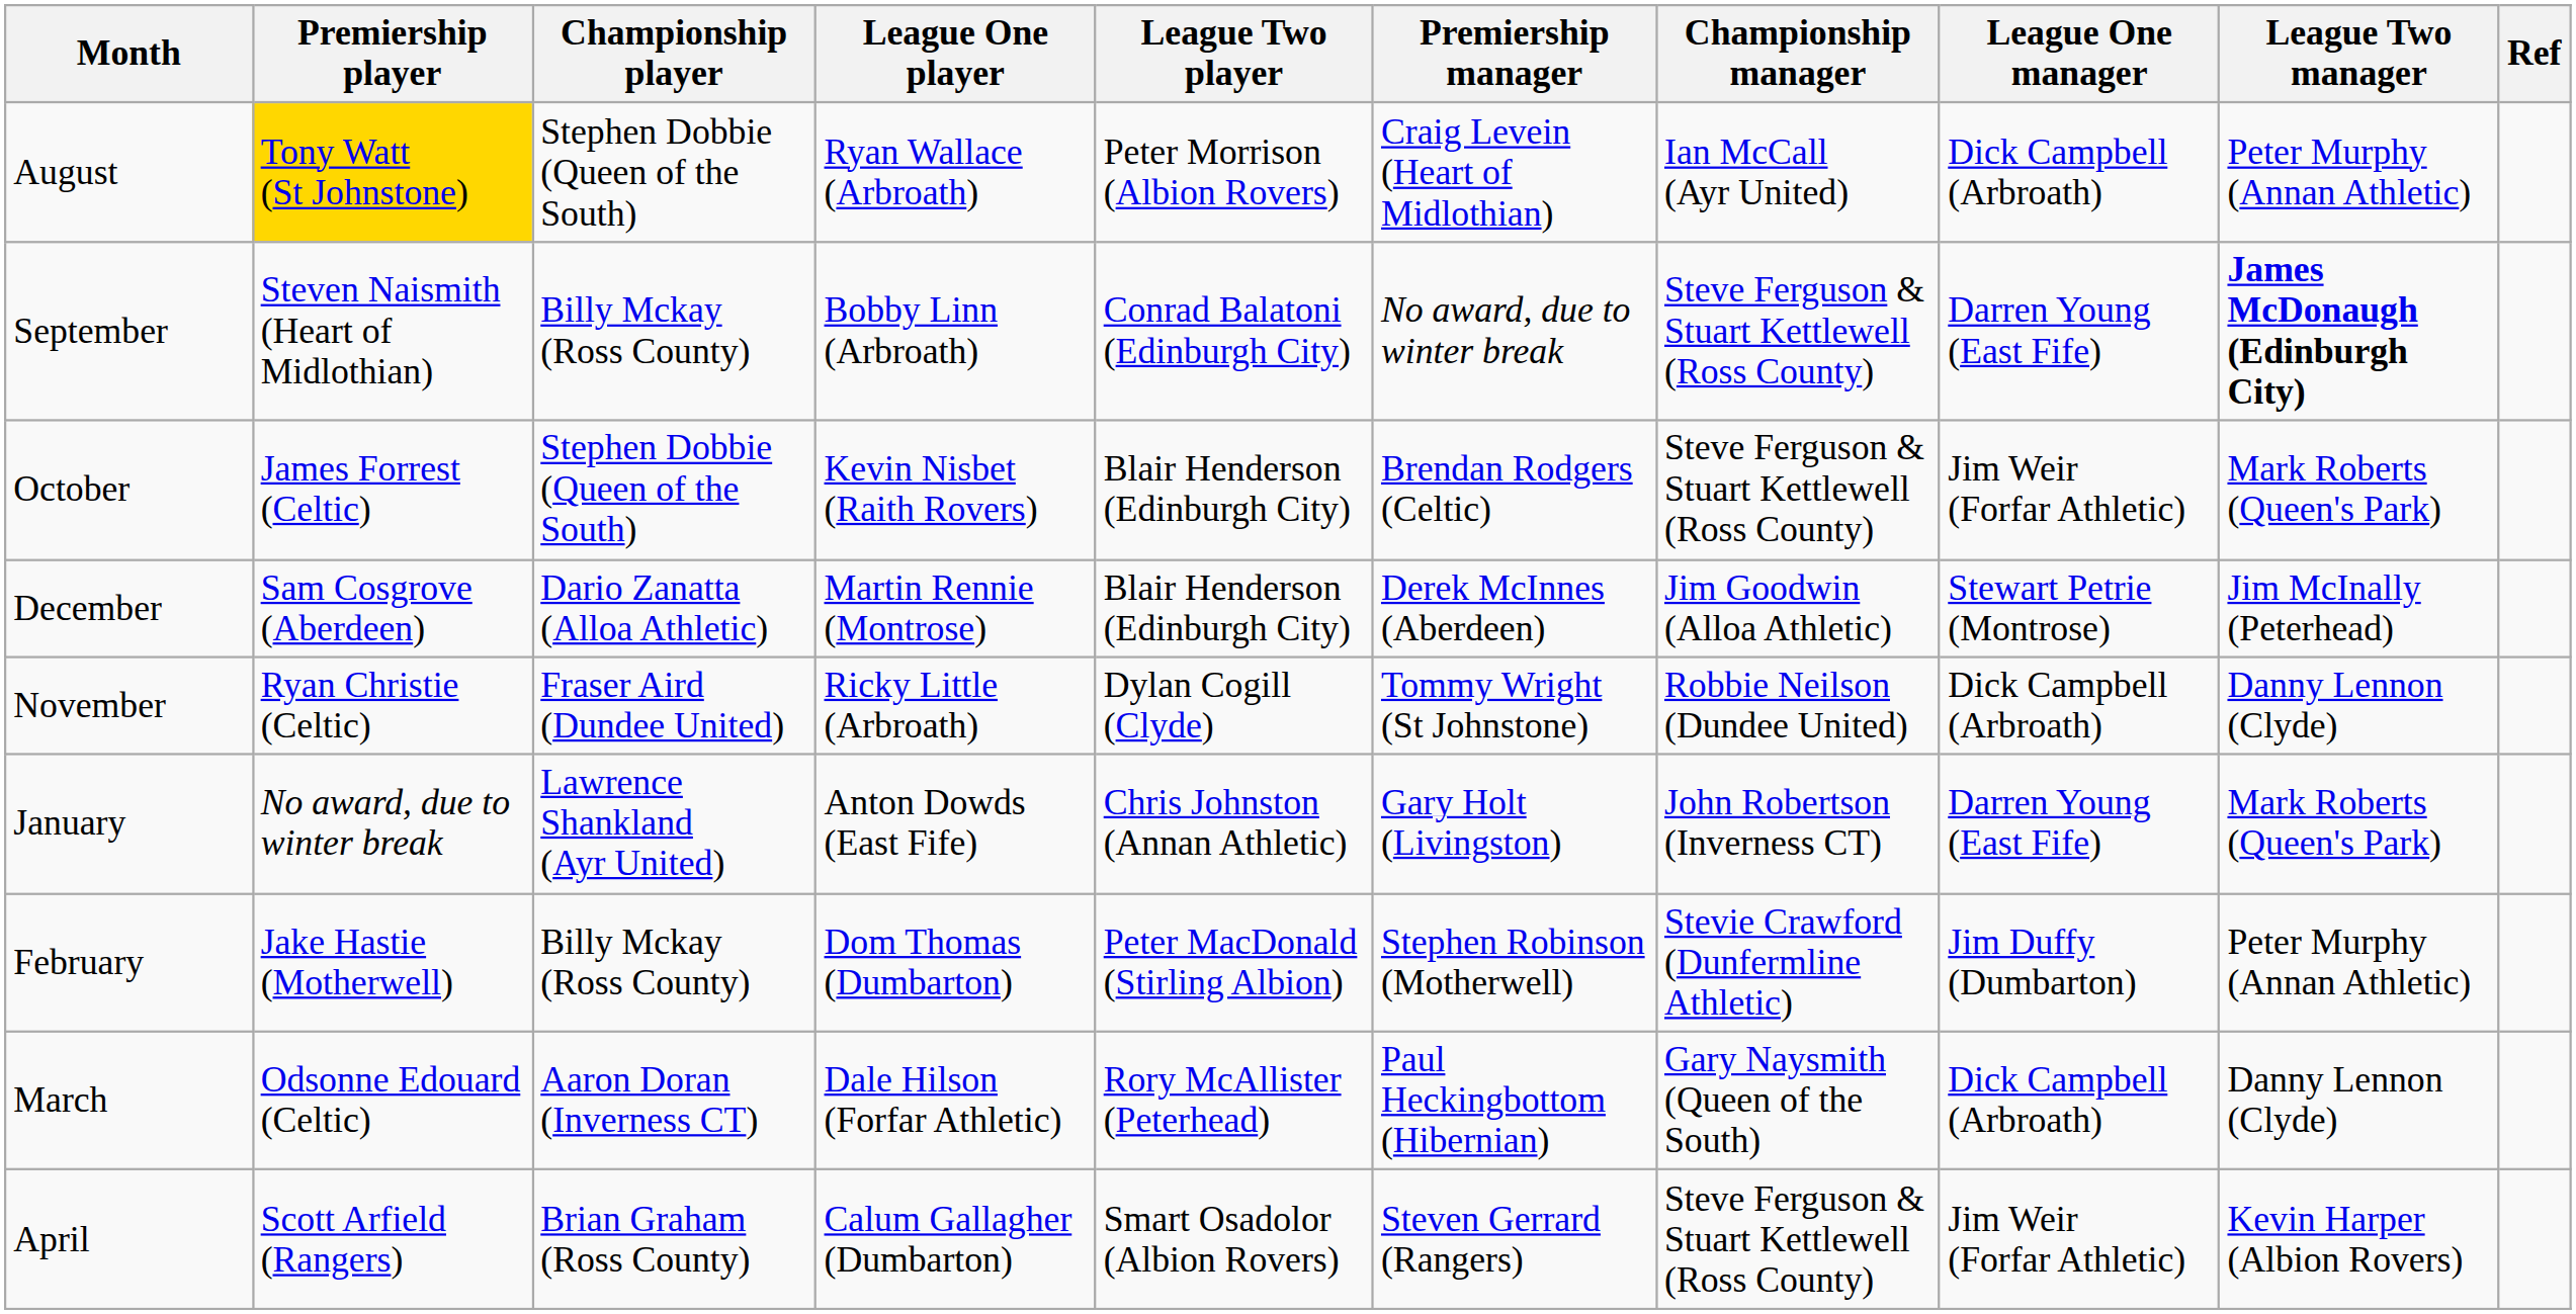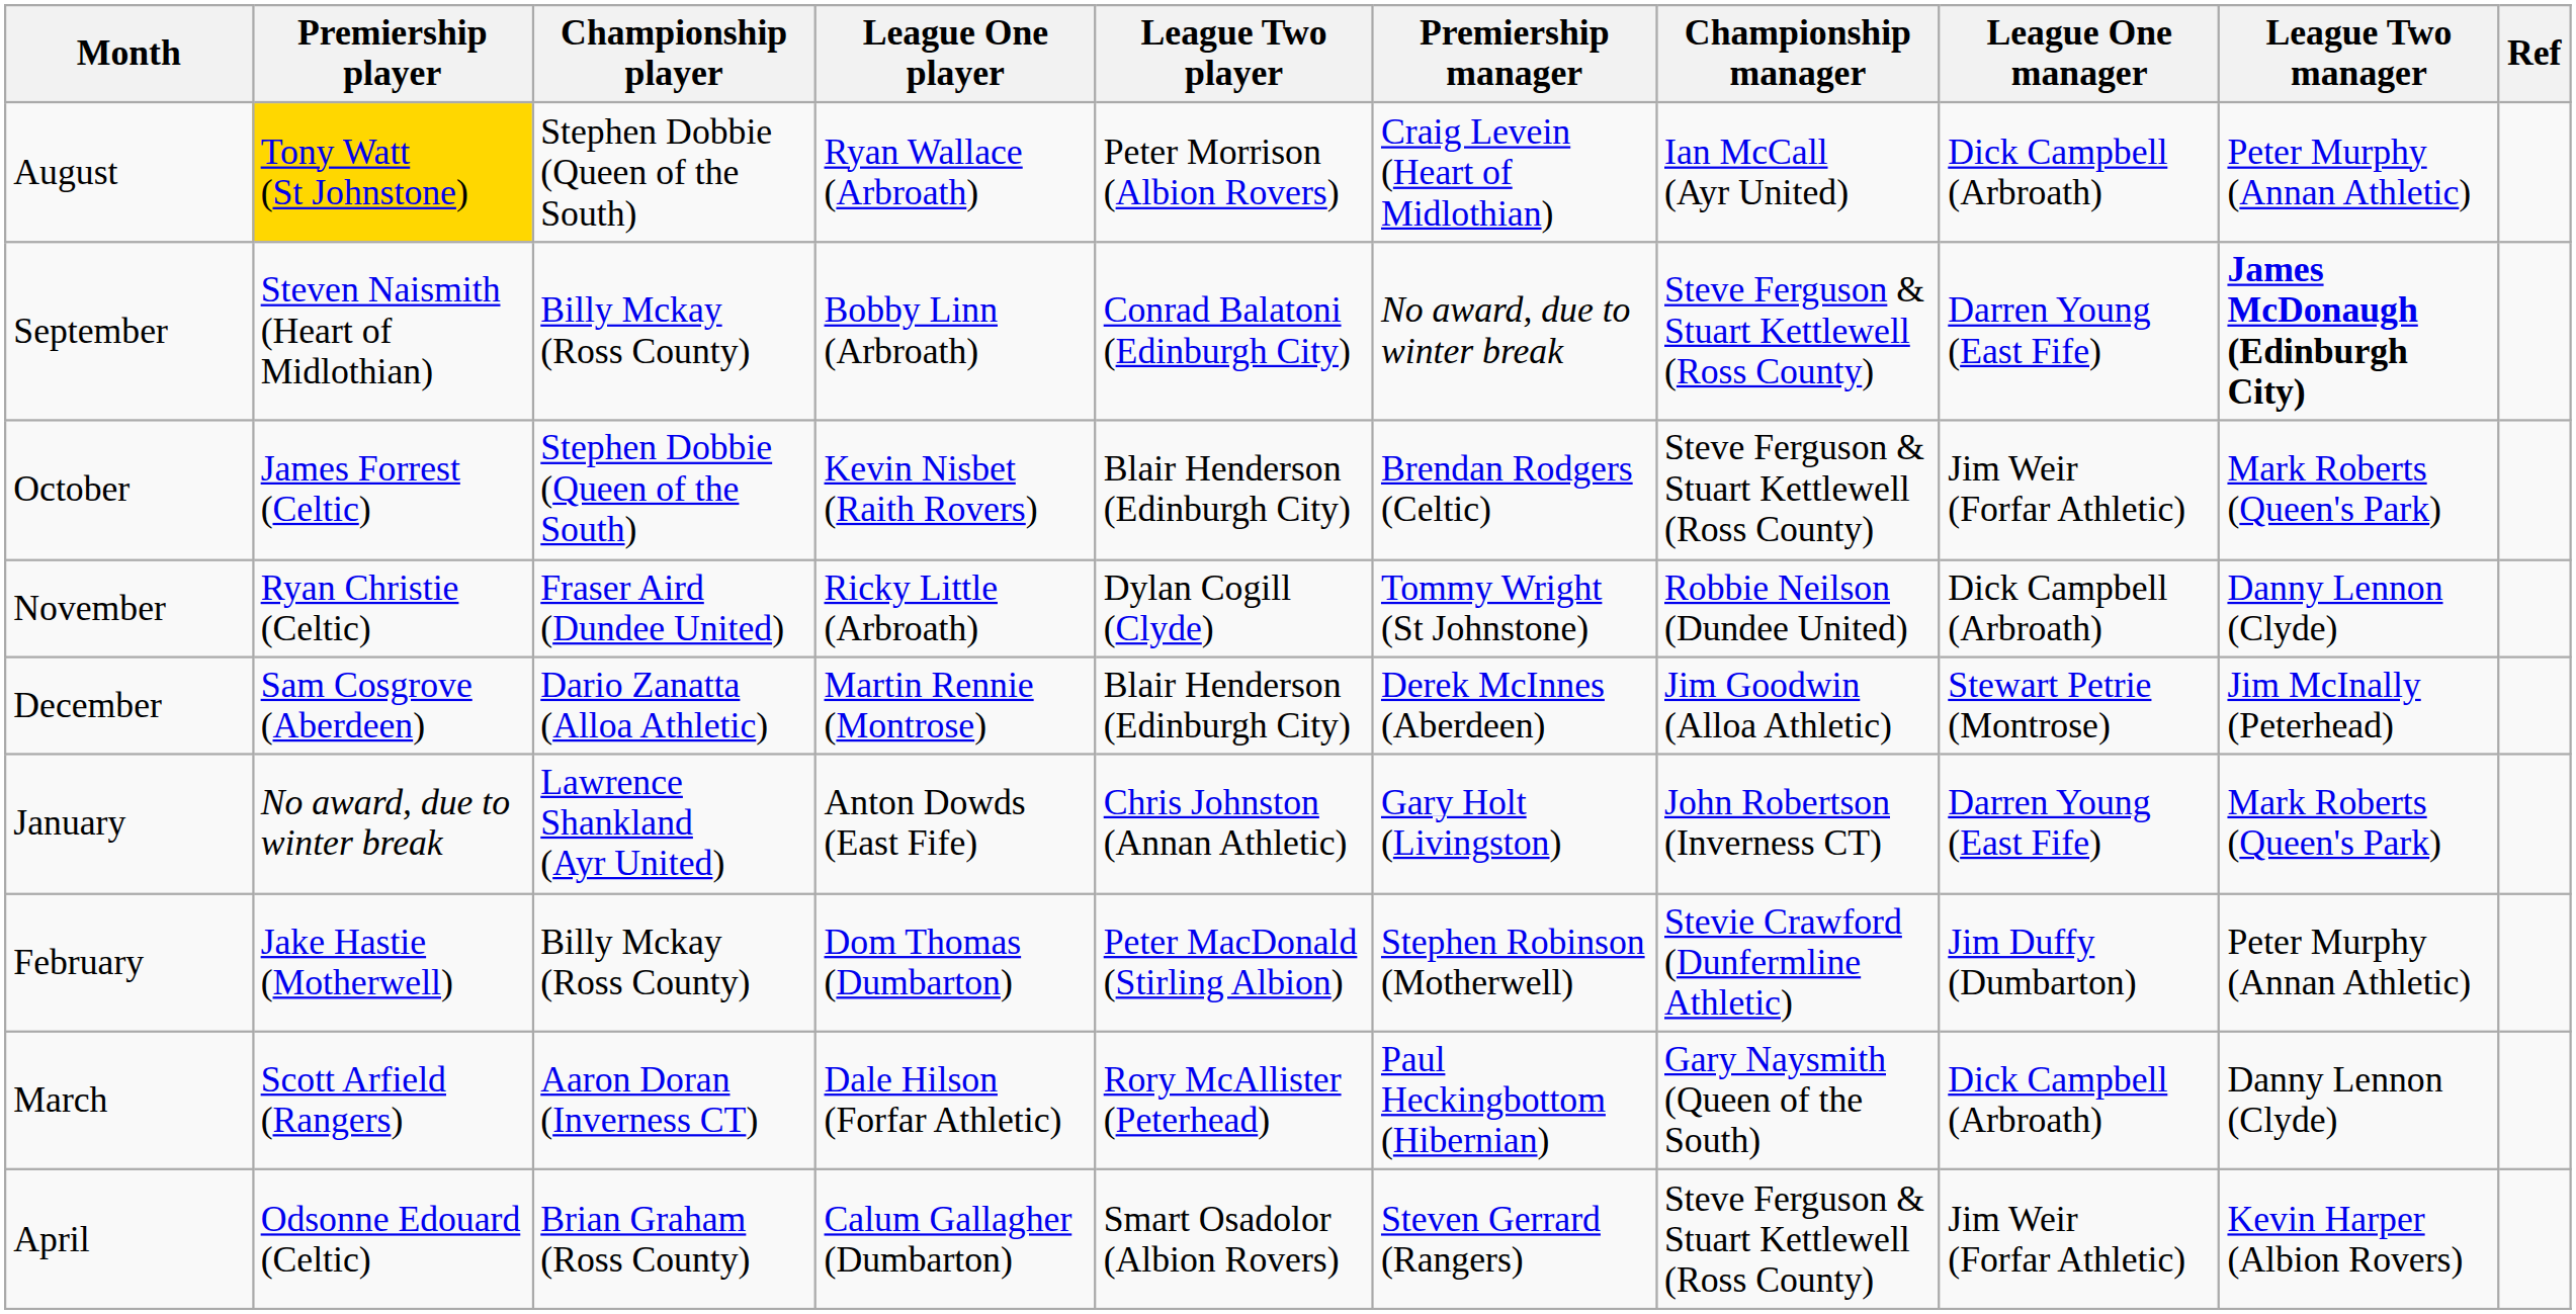 <table class="wikitable" style="width: 90%">
 <tr>
 <th style="width: 10%">Month</th>
 <th style="width: 11.25%">Premiership<br>player</th>
 <th style="width: 11.25%">Championship<br>player</th>
 <th style="width: 11.25%">League One<br>player</th>
 <th style="width: 11.25%">League Two<br>player</th>
 <th style="width: 11.25%">Premiership<br>manager</th>
 <th style="width: 11.25%">Championship<br>manager</th>
 <th style="width: 11.25%">League One<br>manager</th>
 <th style="width: 11.25%">League Two<br>manager</th>
 <th style="width: 11.25%">Ref</th>
 </tr>
 <tr>
 <td>August</td>
 <td style="background: gold;"><a href='#'>Tony Watt</a><br>(<a href='#'>St Johnstone</a>)</td>
 <td>Stephen Dobbie<br>(Queen of the South)</td>
 <td><a href='#'>Ryan Wallace</a><br> (<a href='#'>Arbroath</a>)</td>
 <td>Peter Morrison<br>(<a href='#'>Albion Rovers</a>)</td>
 <td><a href='#'>Craig Levein</a><br>(<a href='#'>Heart of Midlothian</a>)</td>
 <td><a href='#'>Ian McCall</a><br>(Ayr United)</td>
 <td><a href='#'>Dick Campbell</a><br> (Arbroath)</td>
 <td><a href='#'>Peter Murphy</a><br>(<a href='#'>Annan Athletic</a>)</td>
 <td></td>
 </tr>
 <tr>
 <td>September</td>
 <td><a href='#'>Steven Naismith</a><br>(Heart of Midlothian)</td>
 <td><a href='#'>Billy Mckay</a><br> (Ross County)</td>
 <td><a href='#'>Bobby Linn</a><br> (Arbroath)</td>
 <td><a href='#'>Conrad Balatoni</a><br>(<a href='#'>Edinburgh City</a>)</td>
 <td><em>No award, due to winter break</em></td>
 <td><a href='#'>Steve Ferguson</a> & <a href='#'>Stuart Kettlewell</a><br>(<a href='#'>Ross County</a>)</td>
 <td><a href='#'>Darren Young</a><br>(<a href='#'>East Fife</a>)</td>
 <td><strong><a href='#'>James McDonaugh</a><br>(Edinburgh City)</strong></td>
 <td></td>
 </tr>
 <tr>
 <td>October</td>
 <td><a href='#'>James Forrest</a><br>(<a href='#'>Celtic</a>)</td>
 <td><a href='#'>Stephen Dobbie</a><br>(<a href='#'>Queen of the South</a>)</td>
 <td><a href='#'>Kevin Nisbet</a><br>(<a href='#'>Raith Rovers</a>)</td>
 <td>Blair Henderson<br>(Edinburgh City)</td>
 <td><a href='#'>Brendan Rodgers</a><br>(Celtic)</td>
 <td>Steve Ferguson & Stuart Kettlewell<br>(Ross County)</td>
 <td>Jim Weir<br>(Forfar Athletic)</td>
 <td><a href='#'>Mark Roberts</a><br>(<a href='#'>Queen's Park</a>)</td>
 <td></td>
 </tr>
 <tr>
+<td>November</td>
+<td><a href='#'>Ryan Christie</a><br>(Celtic)</td>
+<td><a href='#'>Fraser Aird</a><br>(<a href='#'>Dundee United</a>)</td>
+<td><a href='#'>Ricky Little</a><br>(Arbroath)</td>
+<td>Dylan Cogill<br>(<a href='#'>Clyde</a>)</td>
+<td><a href='#'>Tommy Wright</a><br>(St Johnstone)</td>
+<td><a href='#'>Robbie Neilson</a><br>(Dundee United)</td>
+<td>Dick Campbell<br>(Arbroath)</td>
+<td><a href='#'>Danny Lennon</a><br>(Clyde)</td>
+<td></td>
+</tr>
+<tr>
 <td>December</td>
 <td><a href='#'>Sam Cosgrove</a><br>(<a href='#'>Aberdeen</a>)</td>
 <td><a href='#'>Dario Zanatta</a><br>(<a href='#'>Alloa Athletic</a>)</td>
 <td><a href='#'>Martin Rennie</a><br>(<a href='#'>Montrose</a>)</td>
 <td>Blair Henderson<br>(Edinburgh City)</td>
 <td><a href='#'>Derek McInnes</a><br>(Aberdeen)</td>
 <td><a href='#'>Jim Goodwin</a><br>(Alloa Athletic)</td>
 <td><a href='#'>Stewart Petrie</a><br>(Montrose)</td>
 <td><a href='#'>Jim McInally</a><br>(Peterhead)</td>
-<td></td>
-</tr>
-<tr>
-<td>November</td>
-<td><a href='#'>Ryan Christie</a><br>(Celtic)</td>
-<td><a href='#'>Fraser Aird</a><br>(<a href='#'>Dundee United</a>)</td>
-<td><a href='#'>Ricky Little</a><br>(Arbroath)</td>
-<td>Dylan Cogill<br>(<a href='#'>Clyde</a>)</td>
-<td><a href='#'>Tommy Wright</a><br>(St Johnstone)</td>
-<td><a href='#'>Robbie Neilson</a><br>(Dundee United)</td>
-<td>Dick Campbell<br>(Arbroath)</td>
-<td><a href='#'>Danny Lennon</a><br>(Clyde)</td>
 <td></td>
 </tr>
 <tr>
 <td>January</td>
 <td><em>No award, due to winter break</em></td>
 <td><a href='#'>Lawrence Shankland</a><br>(<a href='#'>Ayr United</a>)</td>
 <td>Anton Dowds<br>(East Fife)</td>
 <td><a href='#'>Chris Johnston</a><br>(Annan Athletic)</td>
 <td><a href='#'>Gary Holt</a><br>(<a href='#'>Livingston</a>)</td>
 <td><a href='#'>John Robertson</a><br>(Inverness CT)</td>
 <td><a href='#'>Darren Young</a><br>(<a href='#'>East Fife</a>)</td>
 <td><a href='#'>Mark Roberts</a><br>(<a href='#'>Queen's Park</a>)</td>
 <td></td>
 </tr>
 <tr>
 <td>February</td>
 <td><a href='#'>Jake Hastie</a><br>(<a href='#'>Motherwell</a>)</td>
 <td>Billy Mckay<br> (Ross County)</td>
 <td><a href='#'>Dom Thomas</a><br>(<a href='#'>Dumbarton</a>)</td>
 <td><a href='#'>Peter MacDonald</a><br>(<a href='#'>Stirling Albion</a>)</td>
 <td><a href='#'>Stephen Robinson</a><br>(Motherwell)</td>
 <td><a href='#'>Stevie Crawford</a><br>(<a href='#'>Dunfermline Athletic</a>)</td>
 <td><a href='#'>Jim Duffy</a><br>(Dumbarton)</td>
 <td>Peter Murphy<br>(Annan Athletic)</td>
 <td></td>
 </tr>
 <tr>
 <td>March</td>
-<td><a href='#'>Odsonne Edouard</a><br>(Celtic)</td>
+<td><a href='#'>Scott Arfield</a><br> (<a href='#'>Rangers</a>)</td>
 <td><a href='#'>Aaron Doran</a><br>(<a href='#'>Inverness CT</a>)</td>
 <td><a href='#'>Dale Hilson</a><br>(Forfar Athletic)</td>
 <td><a href='#'>Rory McAllister</a><br>(<a href='#'>Peterhead</a>)</td>
 <td><a href='#'>Paul Heckingbottom</a><br>(<a href='#'>Hibernian</a>)</td>
 <td><a href='#'>Gary Naysmith</a><br>(Queen of the South)</td>
 <td><a href='#'>Dick Campbell</a><br> (Arbroath)</td>
 <td>Danny Lennon<br>(Clyde)</td>
 <td></td>
 </tr>
 <tr>
 <td>April</td>
-<td><a href='#'>Scott Arfield</a><br> (<a href='#'>Rangers</a>)</td>
+<td><a href='#'>Odsonne Edouard</a><br>(Celtic)</td>
 <td><a href='#'>Brian Graham</a><br> (Ross County)</td>
 <td><a href='#'>Calum Gallagher</a><br>(Dumbarton)</td>
 <td>Smart Osadolor<br>(Albion Rovers)</td>
 <td><a href='#'>Steven Gerrard</a><br>(Rangers)</td>
 <td>Steve Ferguson & Stuart Kettlewell<br>(Ross County)</td>
 <td>Jim Weir<br>(Forfar Athletic)</td>
 <td><a href='#'>Kevin Harper</a><br>(Albion Rovers)</td>
 <td></td>
 </tr>
 <tr>
 </tr>
 </table>
